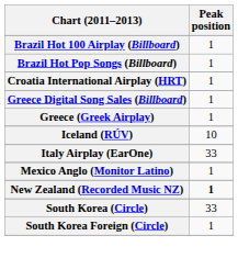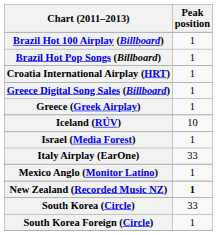 <table class="wikitable sortable plainrowheaders" style="text-align:center;">
 <tr>
 <th scope="col">Chart (2011–2013)</th>
 <th scope="col">Peak<br>position</th>
 </tr>
 <tr>
 </tr>
 <tr>
 </tr>
 <tr>
 </tr>
 <tr>
 </tr>
 <tr>
 <th scope="row"><a href='#'>Brazil Hot 100 Airplay</a> (<em><a href='#'>Billboard</a></em>)</th>
 <td>1</td>
 </tr>
 <tr>
 <th scope="row"><a href='#'>Brazil Hot Pop Songs</a> (<em>Billboard</em>)</th>
 <td>1</td>
 </tr>
 <tr>
 </tr>
 <tr>
 </tr>
 <tr>
 </tr>
 <tr>
 </tr>
 <tr>
 </tr>
 <tr>
 <th scope="row">Croatia International Airplay (<a href='#'>HRT</a>)</th>
 <td>1</td>
 </tr>
 <tr>
 </tr>
 <tr>
 </tr>
 <tr>
 </tr>
 <tr>
 </tr>
 <tr>
 </tr>
 <tr>
 </tr>
 <tr>
 <th scope="row"><a href='#'>Greece Digital Song Sales</a> (<em><a href='#'>Billboard</a></em>)</th>
 <td>1</td>
 </tr>
 <tr>
 <th scope="row">Greece (<a href='#'>Greek Airplay</a>)</th>
 <td>1</td>
 </tr>
 <tr>
 </tr>
 <tr>
 </tr>
 <tr>
 </tr>
 <tr>
 <th scope="row">Iceland (<a href='#'>RÚV</a>)</th>
 <td>10</td>
 </tr>
 <tr>
+</tr>
+<tr>
+<th scope="row">Israel (<a href='#'>Media Forest</a>)</th>
+<td>1</td>
 </tr>
 <tr>
 <th scope="row">Italy Airplay (EarOne)</th>
 <td>33</td>
 </tr>
 <tr>
 </tr>
 <tr>
 </tr>
 <tr>
 </tr>
 <tr>
 <th scope="row">Mexico Anglo (<a href='#'>Monitor Latino</a>)</th>
 <td>1</td>
 </tr>
 <tr>
 </tr>
 <tr>
 </tr>
 <tr>
 <th scope="row">New Zealand (<a href='#'>Recorded Music NZ</a>)</th>
 <td><strong>1</strong></td>
 </tr>
 <tr>
 </tr>
 <tr>
 </tr>
 <tr>
 </tr>
 <tr>
 </tr>
 <tr>
 </tr>
 <tr>
 </tr>
 <tr>
 <th scope="row">South Korea (<a href='#'>Circle</a>)</th>
 <td>33</td>
 </tr>
 <tr>
 <th scope="row">South Korea Foreign (<a href='#'>Circle</a>)</th>
 <td>1</td>
 </tr>
 <tr>
 </tr>
 <tr>
 </tr>
 <tr>
 </tr>
 <tr>
 </tr>
 <tr>
 </tr>
 <tr>
 </tr>
 <tr>
 </tr>
 <tr>
 </tr>
 <tr>
 </tr>
 <tr>
 </tr>
 <tr>
 </tr>
 <tr>
 </tr>
 <tr>
 </tr>
 </table>
